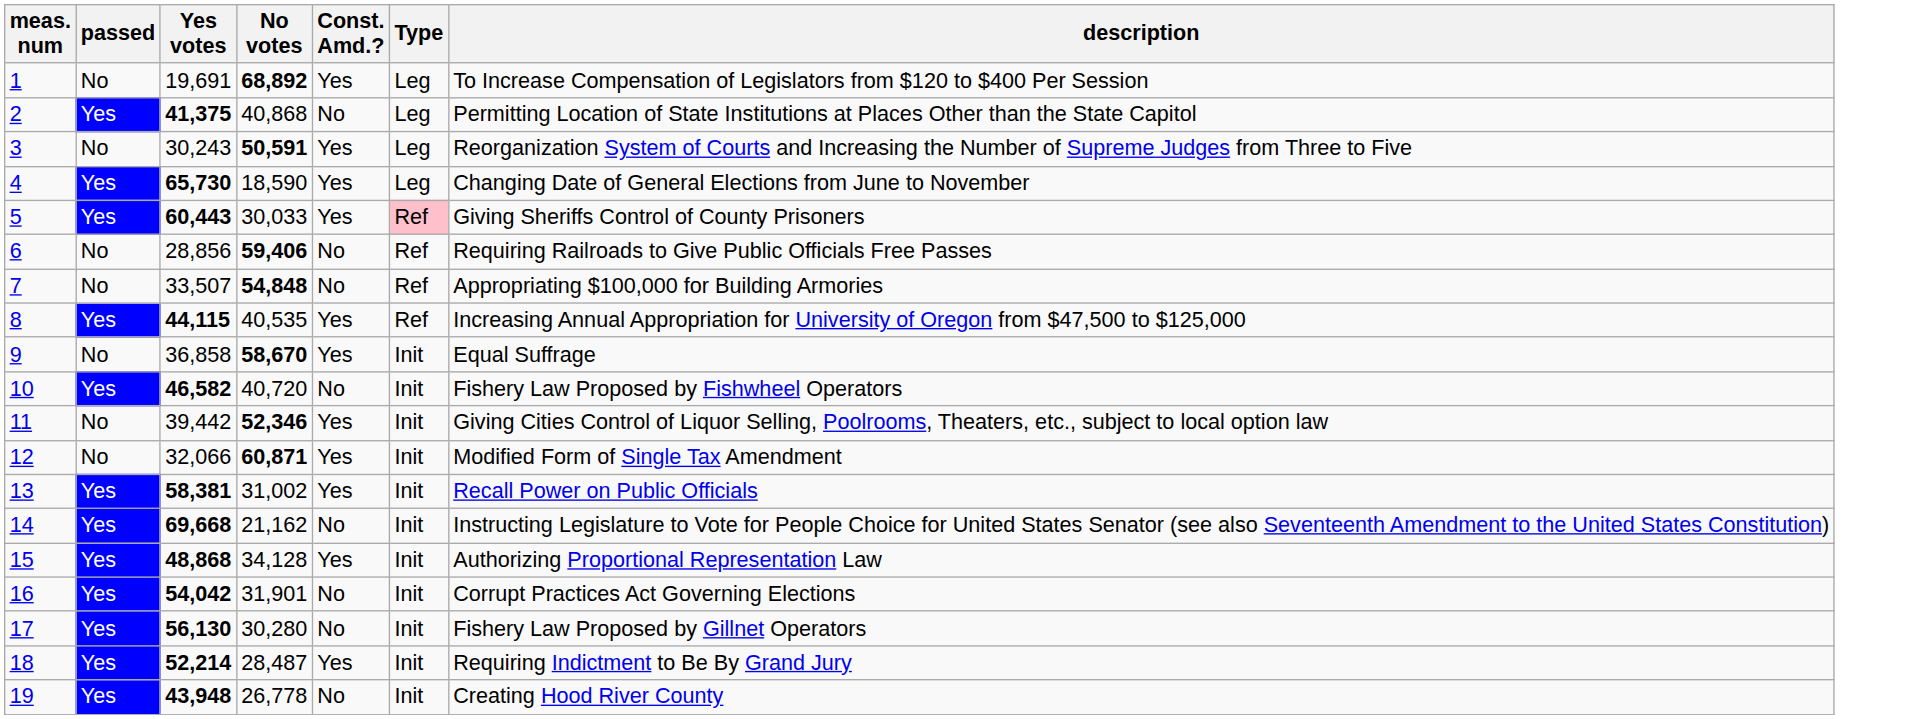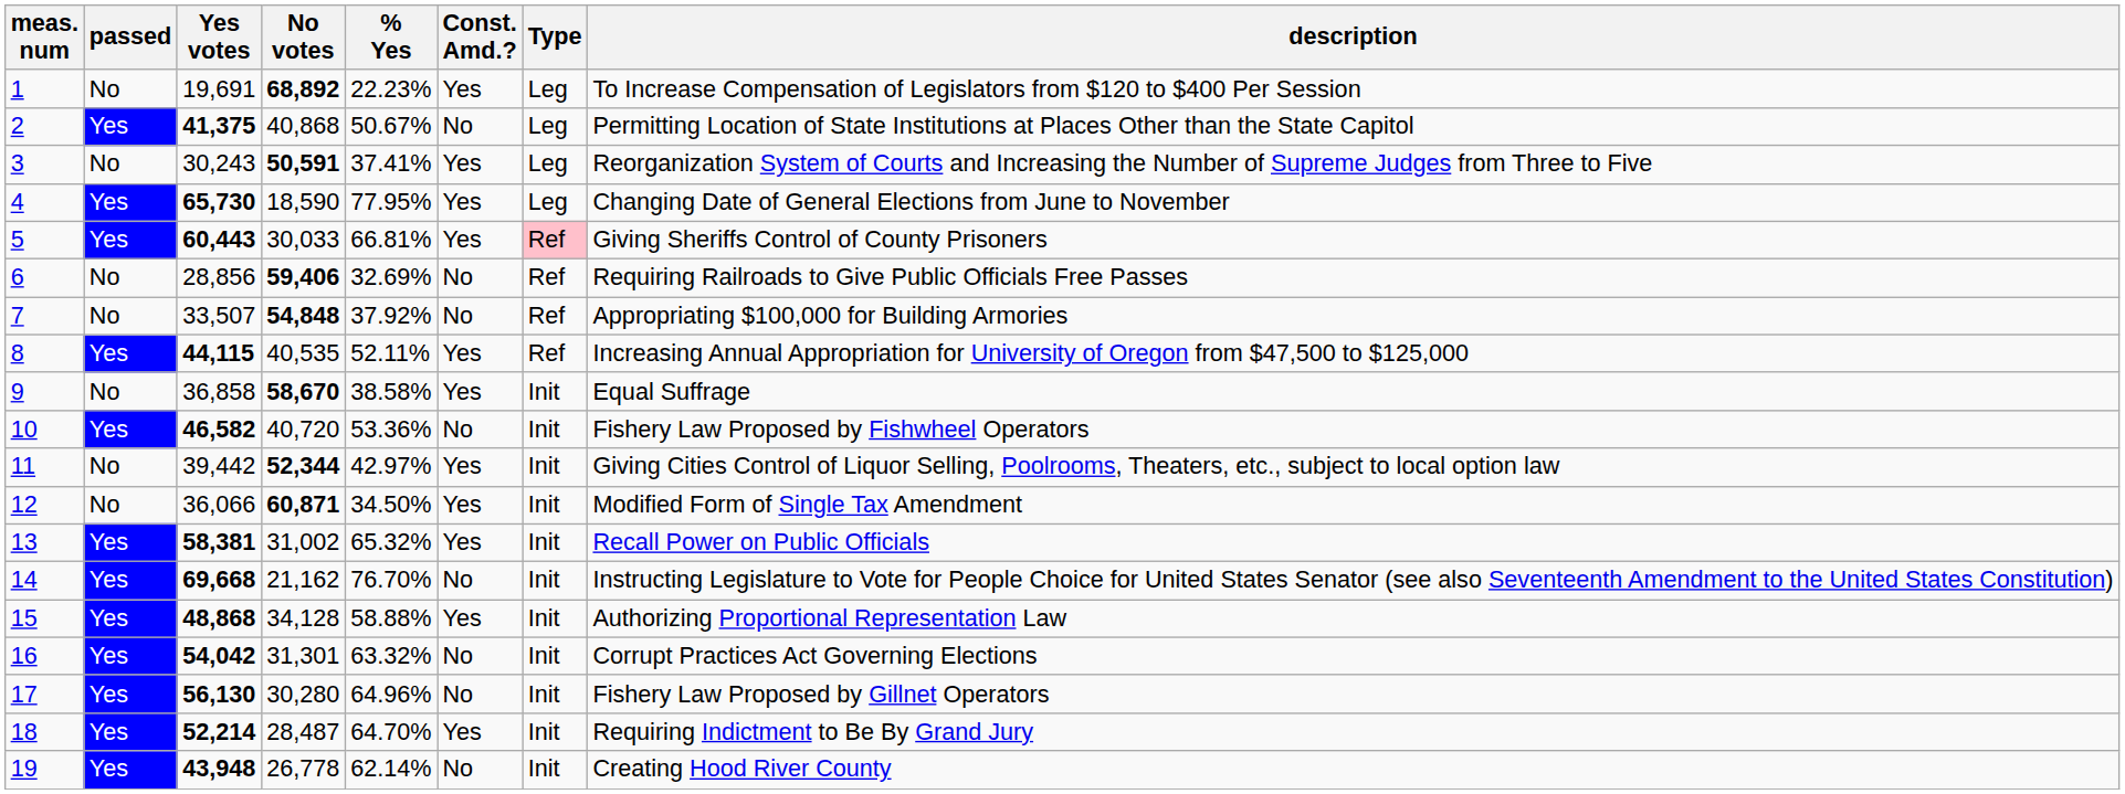 <table class="wikitable sortable">
 <tr>
 <th>meas.<br>num</th>
 <th>passed</th>
 <th>Yes<br>votes</th>
 <th>No<br>votes</th>
+<th>%<br>Yes</th>
 <th>Const.<br>Amd.?</th>
 <th>Type</th>
 <th>description</th>
 </tr>
 <tr>
 <td><a href='#'>1</a></td>
 <td>No</td>
 <td>19,691</td>
 <td><strong>68,892</strong></td>
+<td>22.23%</td>
 <td>Yes</td>
 <td>Leg</td>
 <td>To Increase Compensation of Legislators from $120 to $400 Per Session</td>
 </tr>
 <tr>
 <td><a href='#'>2</a></td>
 <td style="background:blue;color:white">Yes</td>
 <td><strong>41,375</strong></td>
 <td>40,868</td>
+<td>50.67%</td>
 <td>No</td>
 <td>Leg</td>
 <td>Permitting Location of State Institutions at Places Other than the State Capitol</td>
 </tr>
 <tr>
 <td><a href='#'>3</a></td>
 <td>No</td>
 <td>30,243</td>
 <td><strong>50,591</strong></td>
+<td>37.41%</td>
 <td>Yes</td>
 <td>Leg</td>
 <td>Reorganization <a href='#'>System of Courts</a> and Increasing the Number of <a href='#'>Supreme Judges</a> from Three to Five</td>
 </tr>
 <tr>
 <td><a href='#'>4</a></td>
 <td style="background:blue;color:white">Yes</td>
 <td><strong>65,730</strong></td>
 <td>18,590</td>
+<td>77.95%</td>
 <td>Yes</td>
 <td>Leg</td>
 <td>Changing Date of General Elections from June to November</td>
 </tr>
 <tr>
 <td><a href='#'>5</a></td>
 <td style="background:blue;color:white">Yes</td>
 <td><strong>60,443</strong></td>
 <td>30,033</td>
+<td>66.81%</td>
 <td>Yes</td>
 <td style="background: pink;">Ref</td>
 <td>Giving Sheriffs Control of County Prisoners</td>
 </tr>
 <tr>
 <td><a href='#'>6</a></td>
 <td>No</td>
 <td>28,856</td>
 <td><strong>59,406</strong></td>
+<td>32.69%</td>
 <td>No</td>
 <td>Ref</td>
 <td>Requiring Railroads to Give Public Officials Free Passes</td>
 </tr>
 <tr>
 <td><a href='#'>7</a></td>
 <td>No</td>
 <td>33,507</td>
 <td><strong>54,848</strong></td>
+<td>37.92%</td>
 <td>No</td>
 <td>Ref</td>
 <td>Appropriating $100,000 for Building Armories</td>
 </tr>
 <tr>
 <td><a href='#'>8</a></td>
 <td style="background:blue;color:white">Yes</td>
 <td><strong>44,115</strong></td>
 <td>40,535</td>
+<td>52.11%</td>
 <td>Yes</td>
 <td>Ref</td>
 <td>Increasing Annual Appropriation for <a href='#'>University of Oregon</a> from $47,500 to $125,000</td>
 </tr>
 <tr>
 <td><a href='#'>9</a></td>
 <td>No</td>
 <td>36,858</td>
 <td><strong>58,670</strong></td>
+<td>38.58%</td>
 <td>Yes</td>
 <td>Init</td>
 <td>Equal Suffrage</td>
 </tr>
 <tr>
 <td><a href='#'>10</a></td>
 <td style="background:blue;color:white">Yes</td>
 <td><strong>46,582</strong></td>
 <td>40,720</td>
+<td>53.36%</td>
 <td>No</td>
 <td>Init</td>
 <td>Fishery Law Proposed by <a href='#'>Fishwheel</a> Operators</td>
 </tr>
 <tr>
 <td><a href='#'>11</a></td>
 <td>No</td>
 <td>39,442</td>
-<td><strong>52,346</strong></td>
+<td><strong>52,344</strong></td>
+<td>42.97%</td>
 <td>Yes</td>
 <td>Init</td>
 <td>Giving Cities Control of Liquor Selling, <a href='#'>Poolrooms</a>, Theaters, etc., subject to local option law</td>
 </tr>
 <tr>
 <td><a href='#'>12</a></td>
 <td>No</td>
-<td>32,066</td>
+<td>36,066</td>
 <td><strong>60,871</strong></td>
+<td>34.50%</td>
 <td>Yes</td>
 <td>Init</td>
 <td>Modified Form of <a href='#'>Single Tax</a> Amendment</td>
 </tr>
 <tr>
 <td><a href='#'>13</a></td>
 <td style="background:blue;color:white">Yes</td>
 <td><strong>58,381</strong></td>
 <td>31,002</td>
+<td>65.32%</td>
 <td>Yes</td>
 <td>Init</td>
 <td><a href='#'>Recall Power on Public Officials</a></td>
 </tr>
 <tr>
 <td><a href='#'>14</a></td>
 <td style="background:blue;color:white">Yes</td>
 <td><strong>69,668</strong></td>
 <td>21,162</td>
+<td>76.70%</td>
 <td>No</td>
 <td>Init</td>
 <td>Instructing Legislature to Vote for People Choice for United States Senator (see also <a href='#'>Seventeenth Amendment to the United States Constitution</a>)</td>
 </tr>
 <tr>
 <td><a href='#'>15</a></td>
 <td style="background:blue;color:white">Yes</td>
 <td><strong>48,868</strong></td>
 <td>34,128</td>
+<td>58.88%</td>
 <td>Yes</td>
 <td>Init</td>
 <td>Authorizing <a href='#'>Proportional Representation</a> Law</td>
 </tr>
 <tr>
 <td><a href='#'>16</a></td>
 <td style="background:blue;color:white">Yes</td>
 <td><strong>54,042</strong></td>
-<td>31,901</td>
+<td>31,301</td>
+<td>63.32%</td>
 <td>No</td>
 <td>Init</td>
 <td>Corrupt Practices Act Governing Elections</td>
 </tr>
 <tr>
 <td><a href='#'>17</a></td>
 <td style="background:blue;color:white">Yes</td>
 <td><strong>56,130</strong></td>
 <td>30,280</td>
+<td>64.96%</td>
 <td>No</td>
 <td>Init</td>
 <td>Fishery Law Proposed by <a href='#'>Gillnet</a> Operators</td>
 </tr>
 <tr>
 <td><a href='#'>18</a></td>
 <td style="background:blue;color:white">Yes</td>
 <td><strong>52,214</strong></td>
 <td>28,487</td>
+<td>64.70%</td>
 <td>Yes</td>
 <td>Init</td>
 <td>Requiring <a href='#'>Indictment</a> to Be By <a href='#'>Grand Jury</a></td>
 </tr>
 <tr>
 <td><a href='#'>19</a></td>
 <td style="background:blue;color:white">Yes</td>
 <td><strong>43,948</strong></td>
 <td>26,778</td>
+<td>62.14%</td>
 <td>No</td>
 <td>Init</td>
 <td>Creating <a href='#'>Hood River County</a></td>
 </tr>
 </table>
